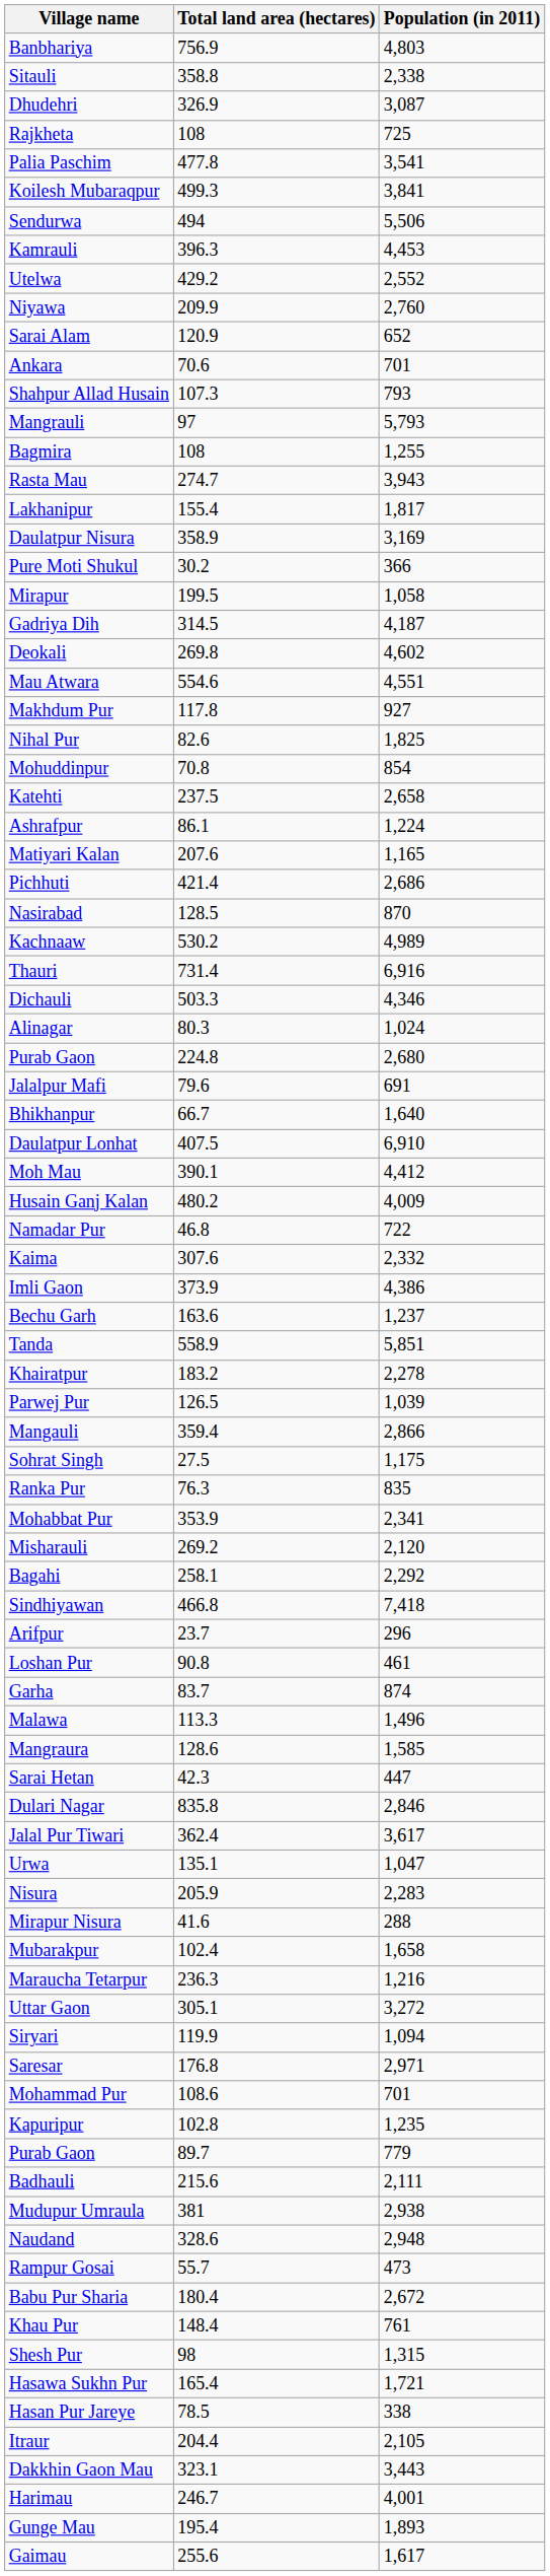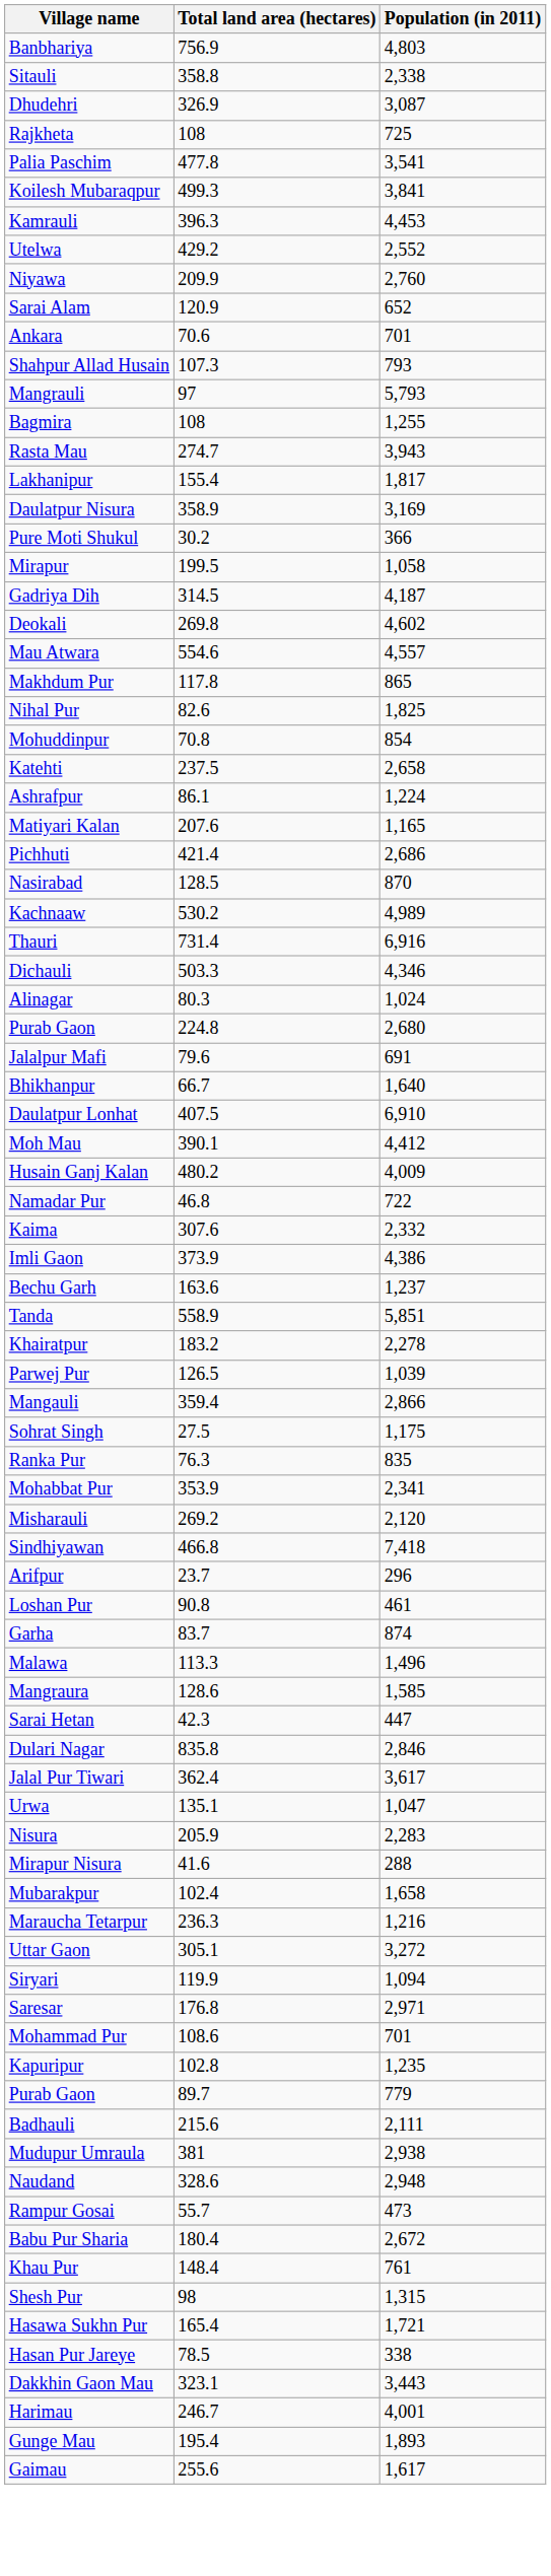 <table class="wikitable sortable">
 <tr>
 <th>Village name</th>
 <th>Total land area (hectares)</th>
 <th>Population (in 2011)</th>
 </tr>
 <tr>
 <td><a href='#'>Banbhariya</a></td>
 <td>756.9</td>
 <td>4,803</td>
 </tr>
 <tr>
 <td><a href='#'>Sitauli</a></td>
 <td>358.8</td>
 <td>2,338</td>
 </tr>
 <tr>
 <td><a href='#'>Dhudehri</a></td>
 <td>326.9</td>
 <td>3,087</td>
 </tr>
 <tr>
 <td><a href='#'>Rajkheta</a></td>
 <td>108</td>
 <td>725</td>
 </tr>
 <tr>
 <td><a href='#'>Palia Paschim</a></td>
 <td>477.8</td>
 <td>3,541</td>
 </tr>
 <tr>
 <td><a href='#'>Koilesh Mubaraqpur</a></td>
 <td>499.3</td>
 <td>3,841</td>
-</tr>
-<tr>
-<td><a href='#'>Sendurwa</a></td>
-<td>494</td>
-<td>5,506</td>
 </tr>
 <tr>
 <td><a href='#'>Kamrauli</a></td>
 <td>396.3</td>
 <td>4,453</td>
 </tr>
 <tr>
 <td><a href='#'>Utelwa</a></td>
 <td>429.2</td>
 <td>2,552</td>
 </tr>
 <tr>
 <td><a href='#'>Niyawa</a></td>
 <td>209.9</td>
 <td>2,760</td>
 </tr>
 <tr>
 <td><a href='#'>Sarai Alam</a></td>
 <td>120.9</td>
 <td>652</td>
 </tr>
 <tr>
 <td><a href='#'>Ankara</a></td>
 <td>70.6</td>
 <td>701</td>
 </tr>
 <tr>
 <td><a href='#'>Shahpur Allad Husain</a></td>
 <td>107.3</td>
 <td>793</td>
 </tr>
 <tr>
 <td><a href='#'>Mangrauli</a></td>
 <td>97</td>
 <td>5,793</td>
 </tr>
 <tr>
 <td><a href='#'>Bagmira</a></td>
 <td>108</td>
 <td>1,255</td>
 </tr>
 <tr>
 <td><a href='#'>Rasta Mau</a></td>
 <td>274.7</td>
 <td>3,943</td>
 </tr>
 <tr>
 <td><a href='#'>Lakhanipur</a></td>
 <td>155.4</td>
 <td>1,817</td>
 </tr>
 <tr>
 <td><a href='#'>Daulatpur Nisura</a></td>
 <td>358.9</td>
 <td>3,169</td>
 </tr>
 <tr>
 <td><a href='#'>Pure Moti Shukul</a></td>
 <td>30.2</td>
 <td>366</td>
 </tr>
 <tr>
 <td><a href='#'>Mirapur</a></td>
 <td>199.5</td>
 <td>1,058</td>
 </tr>
 <tr>
 <td><a href='#'>Gadriya Dih</a></td>
 <td>314.5</td>
 <td>4,187</td>
 </tr>
 <tr>
 <td><a href='#'>Deokali</a></td>
 <td>269.8</td>
 <td>4,602</td>
 </tr>
 <tr>
 <td><a href='#'>Mau Atwara</a></td>
 <td>554.6</td>
-<td>4,551</td>
+<td>4,557</td>
 </tr>
 <tr>
 <td><a href='#'>Makhdum Pur</a></td>
 <td>117.8</td>
-<td>927</td>
+<td>865</td>
 </tr>
 <tr>
 <td><a href='#'>Nihal Pur</a></td>
 <td>82.6</td>
 <td>1,825</td>
 </tr>
 <tr>
 <td><a href='#'>Mohuddinpur</a></td>
 <td>70.8</td>
 <td>854</td>
 </tr>
 <tr>
 <td><a href='#'>Katehti</a></td>
 <td>237.5</td>
 <td>2,658</td>
 </tr>
 <tr>
 <td><a href='#'>Ashrafpur</a></td>
 <td>86.1</td>
 <td>1,224</td>
 </tr>
 <tr>
 <td><a href='#'>Matiyari Kalan</a></td>
 <td>207.6</td>
 <td>1,165</td>
 </tr>
 <tr>
 <td><a href='#'>Pichhuti</a></td>
 <td>421.4</td>
 <td>2,686</td>
 </tr>
 <tr>
 <td><a href='#'>Nasirabad</a></td>
 <td>128.5</td>
 <td>870</td>
 </tr>
 <tr>
 <td><a href='#'>Kachnaaw</a></td>
 <td>530.2</td>
 <td>4,989</td>
 </tr>
 <tr>
 <td><a href='#'>Thauri</a></td>
 <td>731.4</td>
 <td>6,916</td>
 </tr>
 <tr>
 <td><a href='#'>Dichauli</a></td>
 <td>503.3</td>
 <td>4,346</td>
 </tr>
 <tr>
 <td><a href='#'>Alinagar</a></td>
 <td>80.3</td>
 <td>1,024</td>
 </tr>
 <tr>
 <td><a href='#'>Purab Gaon</a></td>
 <td>224.8</td>
 <td>2,680</td>
 </tr>
 <tr>
 <td><a href='#'>Jalalpur Mafi</a></td>
 <td>79.6</td>
 <td>691</td>
 </tr>
 <tr>
 <td><a href='#'>Bhikhanpur</a></td>
 <td>66.7</td>
 <td>1,640</td>
 </tr>
 <tr>
 <td><a href='#'>Daulatpur Lonhat</a></td>
 <td>407.5</td>
 <td>6,910</td>
 </tr>
 <tr>
 <td><a href='#'>Moh Mau</a></td>
 <td>390.1</td>
 <td>4,412</td>
 </tr>
 <tr>
 <td><a href='#'>Husain Ganj Kalan</a></td>
 <td>480.2</td>
 <td>4,009</td>
 </tr>
 <tr>
 <td><a href='#'>Namadar Pur</a></td>
 <td>46.8</td>
 <td>722</td>
 </tr>
 <tr>
 <td><a href='#'>Kaima</a></td>
 <td>307.6</td>
 <td>2,332</td>
 </tr>
 <tr>
 <td><a href='#'>Imli Gaon</a></td>
 <td>373.9</td>
 <td>4,386</td>
 </tr>
 <tr>
 <td><a href='#'>Bechu Garh</a></td>
 <td>163.6</td>
 <td>1,237</td>
 </tr>
 <tr>
 <td><a href='#'>Tanda</a></td>
 <td>558.9</td>
 <td>5,851</td>
 </tr>
 <tr>
 <td><a href='#'>Khairatpur</a></td>
 <td>183.2</td>
 <td>2,278</td>
 </tr>
 <tr>
 <td><a href='#'>Parwej Pur</a></td>
 <td>126.5</td>
 <td>1,039</td>
 </tr>
 <tr>
 <td><a href='#'>Mangauli</a></td>
 <td>359.4</td>
 <td>2,866</td>
 </tr>
 <tr>
 <td><a href='#'>Sohrat Singh</a></td>
 <td>27.5</td>
 <td>1,175</td>
 </tr>
 <tr>
 <td><a href='#'>Ranka Pur</a></td>
 <td>76.3</td>
 <td>835</td>
 </tr>
 <tr>
 <td><a href='#'>Mohabbat Pur</a></td>
 <td>353.9</td>
 <td>2,341</td>
 </tr>
 <tr>
 <td><a href='#'>Misharauli</a></td>
 <td>269.2</td>
 <td>2,120</td>
 </tr>
 <tr>
-<td><a href='#'>Bagahi</a></td>
-<td>258.1</td>
-<td>2,292</td>
-</tr>
-<tr>
 <td><a href='#'>Sindhiyawan</a></td>
 <td>466.8</td>
 <td>7,418</td>
 </tr>
 <tr>
 <td><a href='#'>Arifpur</a></td>
 <td>23.7</td>
 <td>296</td>
 </tr>
 <tr>
 <td><a href='#'>Loshan Pur</a></td>
 <td>90.8</td>
 <td>461</td>
 </tr>
 <tr>
 <td><a href='#'>Garha</a></td>
 <td>83.7</td>
 <td>874</td>
 </tr>
 <tr>
 <td><a href='#'>Malawa</a></td>
 <td>113.3</td>
 <td>1,496</td>
 </tr>
 <tr>
 <td><a href='#'>Mangraura</a></td>
 <td>128.6</td>
 <td>1,585</td>
 </tr>
 <tr>
 <td><a href='#'>Sarai Hetan</a></td>
 <td>42.3</td>
 <td>447</td>
 </tr>
 <tr>
 <td><a href='#'>Dulari Nagar</a></td>
 <td>835.8</td>
 <td>2,846</td>
 </tr>
 <tr>
 <td><a href='#'>Jalal Pur Tiwari</a></td>
 <td>362.4</td>
 <td>3,617</td>
 </tr>
 <tr>
 <td><a href='#'>Urwa</a></td>
 <td>135.1</td>
 <td>1,047</td>
 </tr>
 <tr>
 <td><a href='#'>Nisura</a></td>
 <td>205.9</td>
 <td>2,283</td>
 </tr>
 <tr>
 <td><a href='#'>Mirapur Nisura</a></td>
 <td>41.6</td>
 <td>288</td>
 </tr>
 <tr>
 <td><a href='#'>Mubarakpur</a></td>
 <td>102.4</td>
 <td>1,658</td>
 </tr>
 <tr>
 <td><a href='#'>Maraucha Tetarpur</a></td>
 <td>236.3</td>
 <td>1,216</td>
 </tr>
 <tr>
 <td><a href='#'>Uttar Gaon</a></td>
 <td>305.1</td>
 <td>3,272</td>
 </tr>
 <tr>
 <td><a href='#'>Siryari</a></td>
 <td>119.9</td>
 <td>1,094</td>
 </tr>
 <tr>
 <td><a href='#'>Saresar</a></td>
 <td>176.8</td>
 <td>2,971</td>
 </tr>
 <tr>
 <td><a href='#'>Mohammad Pur</a></td>
 <td>108.6</td>
 <td>701</td>
 </tr>
 <tr>
 <td><a href='#'>Kapuripur</a></td>
 <td>102.8</td>
 <td>1,235</td>
 </tr>
 <tr>
 <td><a href='#'>Purab Gaon</a></td>
 <td>89.7</td>
 <td>779</td>
 </tr>
 <tr>
 <td><a href='#'>Badhauli</a></td>
 <td>215.6</td>
 <td>2,111</td>
 </tr>
 <tr>
 <td><a href='#'>Mudupur Umraula</a></td>
 <td>381</td>
 <td>2,938</td>
 </tr>
 <tr>
 <td><a href='#'>Naudand</a></td>
 <td>328.6</td>
 <td>2,948</td>
 </tr>
 <tr>
 <td><a href='#'>Rampur Gosai</a></td>
 <td>55.7</td>
 <td>473</td>
 </tr>
 <tr>
 <td><a href='#'>Babu Pur Sharia</a></td>
 <td>180.4</td>
 <td>2,672</td>
 </tr>
 <tr>
 <td><a href='#'>Khau Pur</a></td>
 <td>148.4</td>
 <td>761</td>
 </tr>
 <tr>
 <td><a href='#'>Shesh Pur</a></td>
 <td>98</td>
 <td>1,315</td>
 </tr>
 <tr>
 <td><a href='#'>Hasawa Sukhn Pur</a></td>
 <td>165.4</td>
 <td>1,721</td>
 </tr>
 <tr>
 <td><a href='#'>Hasan Pur Jareye</a></td>
 <td>78.5</td>
 <td>338</td>
 </tr>
 <tr>
-<td><a href='#'>Itraur</a></td>
-<td>204.4</td>
-<td>2,105</td>
-</tr>
-<tr>
 <td><a href='#'>Dakkhin Gaon Mau</a></td>
 <td>323.1</td>
 <td>3,443</td>
 </tr>
 <tr>
 <td><a href='#'>Harimau</a></td>
 <td>246.7</td>
 <td>4,001</td>
 </tr>
 <tr>
 <td><a href='#'>Gunge Mau</a></td>
 <td>195.4</td>
 <td>1,893</td>
 </tr>
 <tr>
 <td><a href='#'>Gaimau</a></td>
 <td>255.6</td>
 <td>1,617</td>
 </tr>
 </table>
